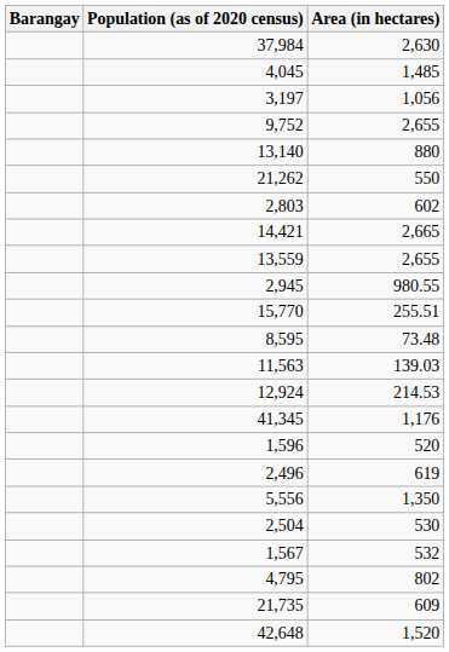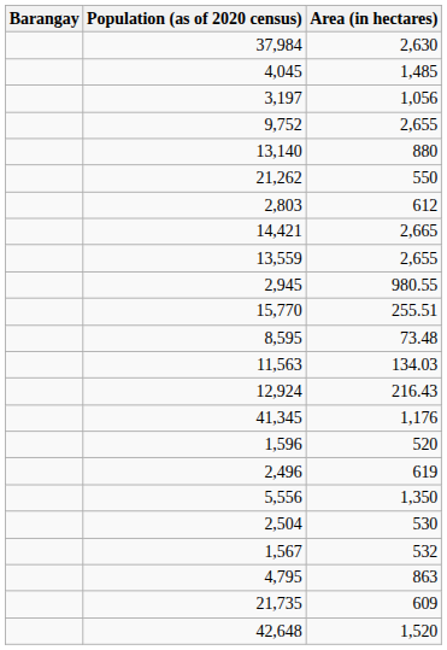 <table class="wikitable sortable" style="text-align: right;">
 <tr>
 <th>Barangay</th>
 <th>Population (as of 2020 census)</th>
 <th>Area (in hectares)</th>
 </tr>
 <tr>
 <td></td>
 <td>37,984</td>
 <td>2,630</td>
 </tr>
 <tr>
 <td></td>
 <td>4,045</td>
 <td>1,485</td>
 </tr>
 <tr>
 <td></td>
 <td>3,197</td>
 <td>1,056</td>
 </tr>
 <tr>
 <td></td>
 <td>9,752</td>
 <td>2,655</td>
 </tr>
 <tr>
 <td></td>
 <td>13,140</td>
 <td>880</td>
 </tr>
 <tr>
 <td></td>
 <td>21,262</td>
 <td>550</td>
 </tr>
 <tr>
 <td></td>
 <td>2,803</td>
-<td>602</td>
+<td>612</td>
 </tr>
 <tr>
 <td></td>
 <td>14,421</td>
 <td>2,665</td>
 </tr>
 <tr>
 <td></td>
 <td>13,559</td>
 <td>2,655</td>
 </tr>
 <tr>
 <td></td>
 <td>2,945</td>
 <td>980.55</td>
 </tr>
 <tr>
 <td></td>
 <td>15,770</td>
 <td>255.51</td>
 </tr>
 <tr>
 <td></td>
 <td>8,595</td>
 <td>73.48</td>
 </tr>
 <tr>
 <td></td>
 <td>11,563</td>
-<td>139.03</td>
+<td>134.03</td>
 </tr>
 <tr>
 <td></td>
 <td>12,924</td>
-<td>214.53</td>
+<td>216.43</td>
 </tr>
 <tr>
 <td></td>
 <td>41,345</td>
 <td>1,176</td>
 </tr>
 <tr>
 <td></td>
 <td>1,596</td>
 <td>520</td>
 </tr>
 <tr>
 <td></td>
 <td>2,496</td>
 <td>619</td>
 </tr>
 <tr>
 <td></td>
 <td>5,556</td>
 <td>1,350</td>
 </tr>
 <tr>
 <td></td>
 <td>2,504</td>
 <td>530</td>
 </tr>
 <tr>
 <td></td>
 <td>1,567</td>
 <td>532</td>
 </tr>
 <tr>
 <td></td>
 <td>4,795</td>
-<td>802</td>
+<td>863</td>
 </tr>
 <tr>
 <td></td>
 <td>21,735</td>
 <td>609</td>
 </tr>
 <tr>
 <td></td>
 <td>42,648</td>
 <td>1,520</td>
 </tr>
 </table>
